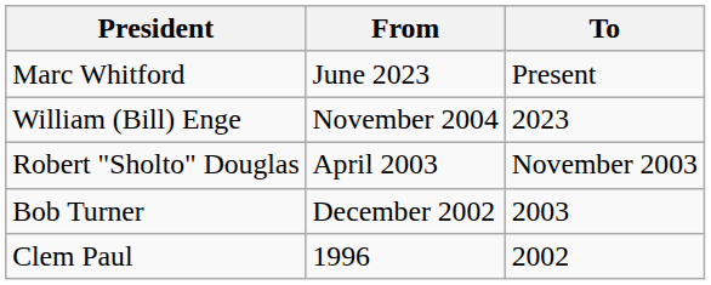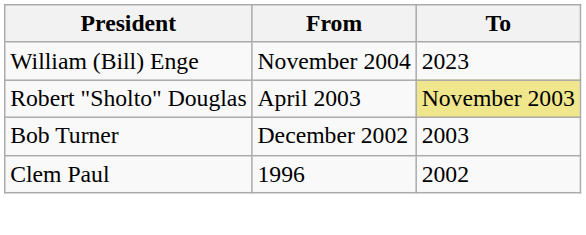 <table class="wikitable">
 <tr>
 <th>President</th>
 <th>From</th>
 <th>To</th>
-</tr>
-<tr William (Bill) A. Enge ||November 2004||>
-<td>Marc Whitford</td>
-<td>June 2023</td>
-<td>Present</td>
 </tr>
 <tr>
 <td>William (Bill) Enge</td>
 <td>November 2004</td>
 <td>2023</td>
 </tr>
 <tr William (Bill) A. Enge ||November 2004||>
 <td>Robert "Sholto" Douglas</td>
 <td>April 2003</td>
-<td>November 2003</td>
+<td style="background: khaki;">November 2003</td>
 </tr>
 <tr>
 <td>Bob Turner</td>
 <td>December 2002</td>
 <td>2003</td>
 </tr>
 <tr>
 <td>Clem Paul</td>
 <td>1996</td>
 <td>2002</td>
 </tr>
 </table>
